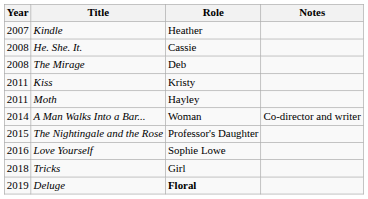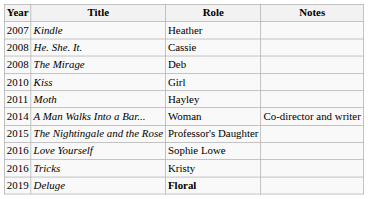 <table class="wikitable sortable">
 <tr>
 <th>Year</th>
 <th>Title</th>
 <th>Role</th>
 <th class="unsortable">Notes</th>
 </tr>
 <tr>
 <td>2007</td>
 <td><em>Kindle</em></td>
 <td>Heather</td>
 <td></td>
 </tr>
 <tr>
 <td>2008</td>
 <td><em>He. She. It.</em></td>
 <td>Cassie</td>
 <td></td>
 </tr>
 <tr>
 <td>2008</td>
 <td><em>The Mirage</em></td>
 <td>Deb</td>
 <td></td>
 </tr>
 <tr>
-<td>2011</td>
+<td>2010</td>
 <td><em>Kiss</em></td>
-<td>Kristy</td>
+<td>Girl</td>
 <td></td>
 </tr>
 <tr>
 <td>2011</td>
 <td><em>Moth</em></td>
 <td>Hayley</td>
 <td></td>
 </tr>
 <tr>
 <td>2014</td>
 <td><em>A Man Walks Into a Bar...</em></td>
 <td>Woman</td>
 <td>Co-director and writer</td>
 </tr>
 <tr>
 <td>2015</td>
 <td><em>The Nightingale and the Rose</em></td>
 <td>Professor's Daughter</td>
 <td></td>
 </tr>
 <tr>
 <td>2016</td>
 <td><em>Love Yourself</em></td>
 <td>Sophie Lowe</td>
 <td></td>
 </tr>
 <tr>
-<td>2018</td>
+<td>2016</td>
 <td><em>Tricks</em></td>
-<td>Girl</td>
+<td>Kristy</td>
 <td></td>
 </tr>
 <tr>
 <td>2019</td>
 <td><em>Deluge</em></td>
 <td><strong>Floral</strong></td>
 <td></td>
 </tr>
 </table>
